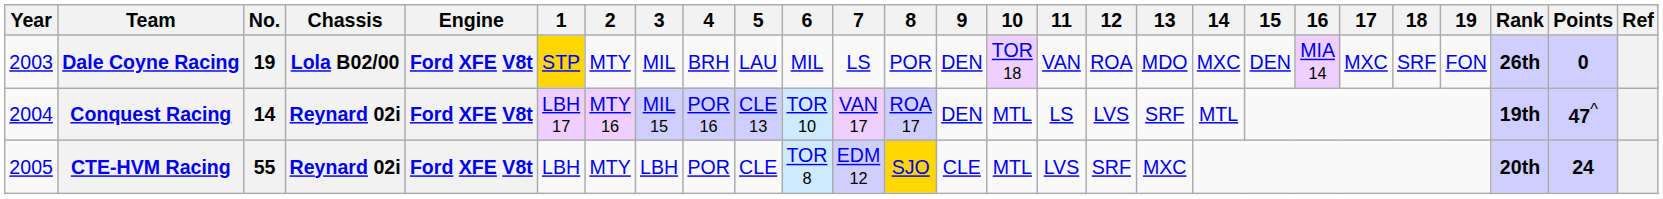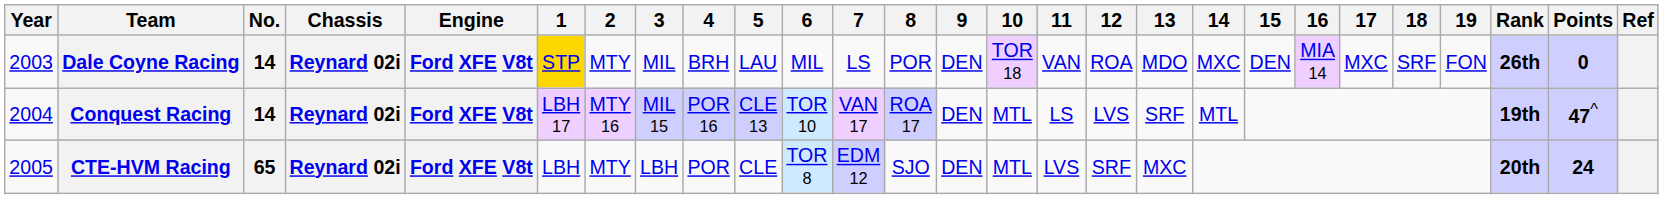 <table class="wikitable" style="text-align:center; font-size:85%">
 <tr>
 <th>Year</th>
 <th>Team</th>
 <th>No.</th>
 <th>Chassis</th>
 <th>Engine</th>
 <th>1</th>
 <th>2</th>
 <th>3</th>
 <th>4</th>
 <th>5</th>
 <th>6</th>
 <th>7</th>
 <th>8</th>
 <th>9</th>
 <th>10</th>
 <th>11</th>
 <th>12</th>
 <th>13</th>
 <th>14</th>
 <th>15</th>
 <th>16</th>
 <th>17</th>
 <th>18</th>
 <th>19</th>
 <th>Rank</th>
 <th>Points</th>
 <th>Ref</th>
 </tr>
 <tr>
 <td><a href='#'>2003</a></td>
 <th nowrap><a href='#'>Dale Coyne Racing</a></th>
-<th>19</th>
-<th nowrap><a href='#'>Lola</a> B02/00</th>
+<th>14</th>
+<th nowrap><a href='#'>Reynard</a> 02i</th>
 <th nowrap><a href='#'>Ford</a> <a href='#'>XFE</a> <a href='#'>V8</a><a href='#'>t</a></th>
 <td style="background: gold;"><a href='#'>STP</a></td>
 <td><a href='#'>MTY</a></td>
 <td><a href='#'>MIL</a></td>
 <td><a href='#'>BRH</a></td>
 <td><a href='#'>LAU</a></td>
 <td><a href='#'>MIL</a></td>
 <td><a href='#'>LS</a></td>
 <td><a href='#'>POR</a></td>
 <td><a href='#'>DEN</a></td>
 <td style="background:#EFCFFF;"><a href='#'>TOR</a><br><small>18</small></td>
 <td><a href='#'>VAN</a></td>
 <td><a href='#'>ROA</a></td>
 <td><a href='#'>MDO</a></td>
 <td><a href='#'>MXC</a></td>
 <td><a href='#'>DEN</a></td>
 <td style="background:#EFCFFF;"><a href='#'>MIA</a><br><small>14</small></td>
 <td><a href='#'>MXC</a></td>
 <td><a href='#'>SRF</a></td>
 <td><a href='#'>FON</a></td>
 <td style="background:#CFCFFF;"><strong>26th</strong></td>
 <td style="background:#CFCFFF;"><strong>0</strong></td>
 <th></th>
 </tr>
 <tr>
 <td><a href='#'>2004</a></td>
 <th nowrap><a href='#'>Conquest Racing</a></th>
 <th>14</th>
 <th nowrap><a href='#'>Reynard</a> 02i</th>
 <th nowrap><a href='#'>Ford</a> <a href='#'>XFE</a> <a href='#'>V8</a><a href='#'>t</a></th>
 <td style="background:#EFCFFF;"><a href='#'>LBH</a><br><small>17</small></td>
 <td style="background:#EFCFFF;"><a href='#'>MTY</a><br><small>16</small></td>
 <td style="background:#CFCFFF;"><a href='#'>MIL</a><br><small>15</small></td>
 <td style="background:#CFCFFF;"><a href='#'>POR</a><br><small>16</small></td>
 <td style="background:#CFCFFF;"><a href='#'>CLE</a><br><small>13</small></td>
 <td style="background:#CFEAFF;"><a href='#'>TOR</a><br><small>10</small></td>
 <td style="background:#EFCFFF;"><a href='#'>VAN</a><br><small>17</small></td>
 <td style="background:#CFCFFF;"><a href='#'>ROA</a><br><small>17</small></td>
 <td><a href='#'>DEN</a></td>
 <td><a href='#'>MTL</a></td>
 <td><a href='#'>LS</a></td>
 <td><a href='#'>LVS</a></td>
 <td><a href='#'>SRF</a></td>
 <td><a href='#'>MTL</a></td>
 <td colspan=5></td>
 <td style="background:#CFCFFF;"><strong>19th</strong></td>
 <td style="background:#CFCFFF;"><strong>47</strong><sup>^</sup></td>
 <th></th>
 </tr>
 <tr>
 <td><a href='#'>2005</a></td>
 <th nowrap><a href='#'>CTE-HVM Racing</a></th>
-<th>55</th>
+<th>65</th>
 <th nowrap><a href='#'>Reynard</a> 02i</th>
 <th nowrap><a href='#'>Ford</a> <a href='#'>XFE</a> <a href='#'>V8</a><a href='#'>t</a></th>
 <td><a href='#'>LBH</a></td>
 <td><a href='#'>MTY</a></td>
 <td><a href='#'>LBH</a></td>
 <td><a href='#'>POR</a></td>
 <td><a href='#'>CLE</a></td>
 <td style="background:#CFEAFF;"><a href='#'>TOR</a><br><small>8</small></td>
 <td style="background:#CFCFFF;"><a href='#'>EDM</a><br><small>12</small></td>
-<td style="background: gold;"><a href='#'>SJO</a></td>
-<td><a href='#'>CLE</a></td>
+<td><a href='#'>SJO</a></td>
+<td><a href='#'>DEN</a></td>
 <td><a href='#'>MTL</a></td>
 <td><a href='#'>LVS</a></td>
 <td><a href='#'>SRF</a></td>
 <td><a href='#'>MXC</a></td>
 <td colspan=6></td>
 <td style="background:#CFCFFF;"><strong>20th</strong></td>
 <td style="background:#CFCFFF;"><strong>24</strong></td>
 <th></th>
 </tr>
 </table>
